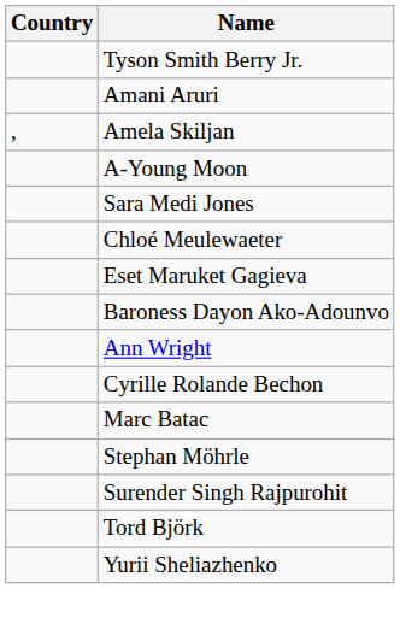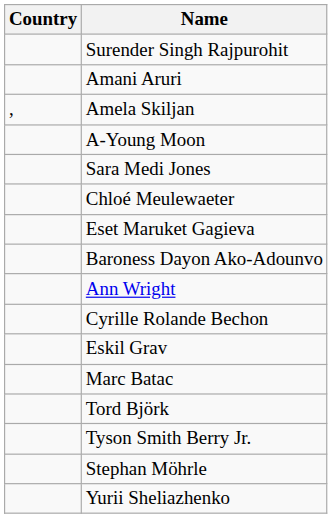 <table class="wikitable">
 <tr>
 <th>Country</th>
 <th>Name</th>
 </tr>
 <tr>
 <td></td>
-<td>Tyson Smith Berry Jr.</td>
+<td>Surender Singh Rajpurohit</td>
 </tr>
 <tr>
 <td></td>
 <td>Amani Aruri</td>
 </tr>
 <tr>
 <td>, </td>
 <td>Amela Skiljan</td>
 </tr>
 <tr>
 <td></td>
 <td>A-Young Moon</td>
 </tr>
 <tr>
 <td></td>
 <td>Sara Medi Jones</td>
 </tr>
 <tr>
 <td></td>
 <td>Chloé Meulewaeter</td>
 </tr>
 <tr>
 <td></td>
 <td>Eset Maruket Gagieva</td>
 </tr>
 <tr>
 <td></td>
 <td>Baroness Dayon Ako-Adounvo</td>
 </tr>
 <tr>
 <td></td>
 <td><a href='#'>Ann Wright</a></td>
 </tr>
 <tr>
 <td></td>
 <td>Cyrille Rolande Bechon</td>
 </tr>
 <tr>
 <td></td>
+<td>Eskil Grav</td>
+</tr>
+<tr>
+<td></td>
 <td>Marc Batac</td>
+</tr>
+<tr>
+<td></td>
+<td>Tord Björk</td>
+</tr>
+<tr>
+<td></td>
+<td>Tyson Smith Berry Jr.</td>
 </tr>
 <tr>
 <td></td>
 <td>Stephan Möhrle</td>
 </tr>
 <tr>
 <td></td>
-<td>Surender Singh Rajpurohit</td>
-</tr>
-<tr>
-<td></td>
-<td>Tord Björk</td>
-</tr>
-<tr>
-<td></td>
 <td>Yurii Sheliazhenko</td>
 </tr>
 </table>
